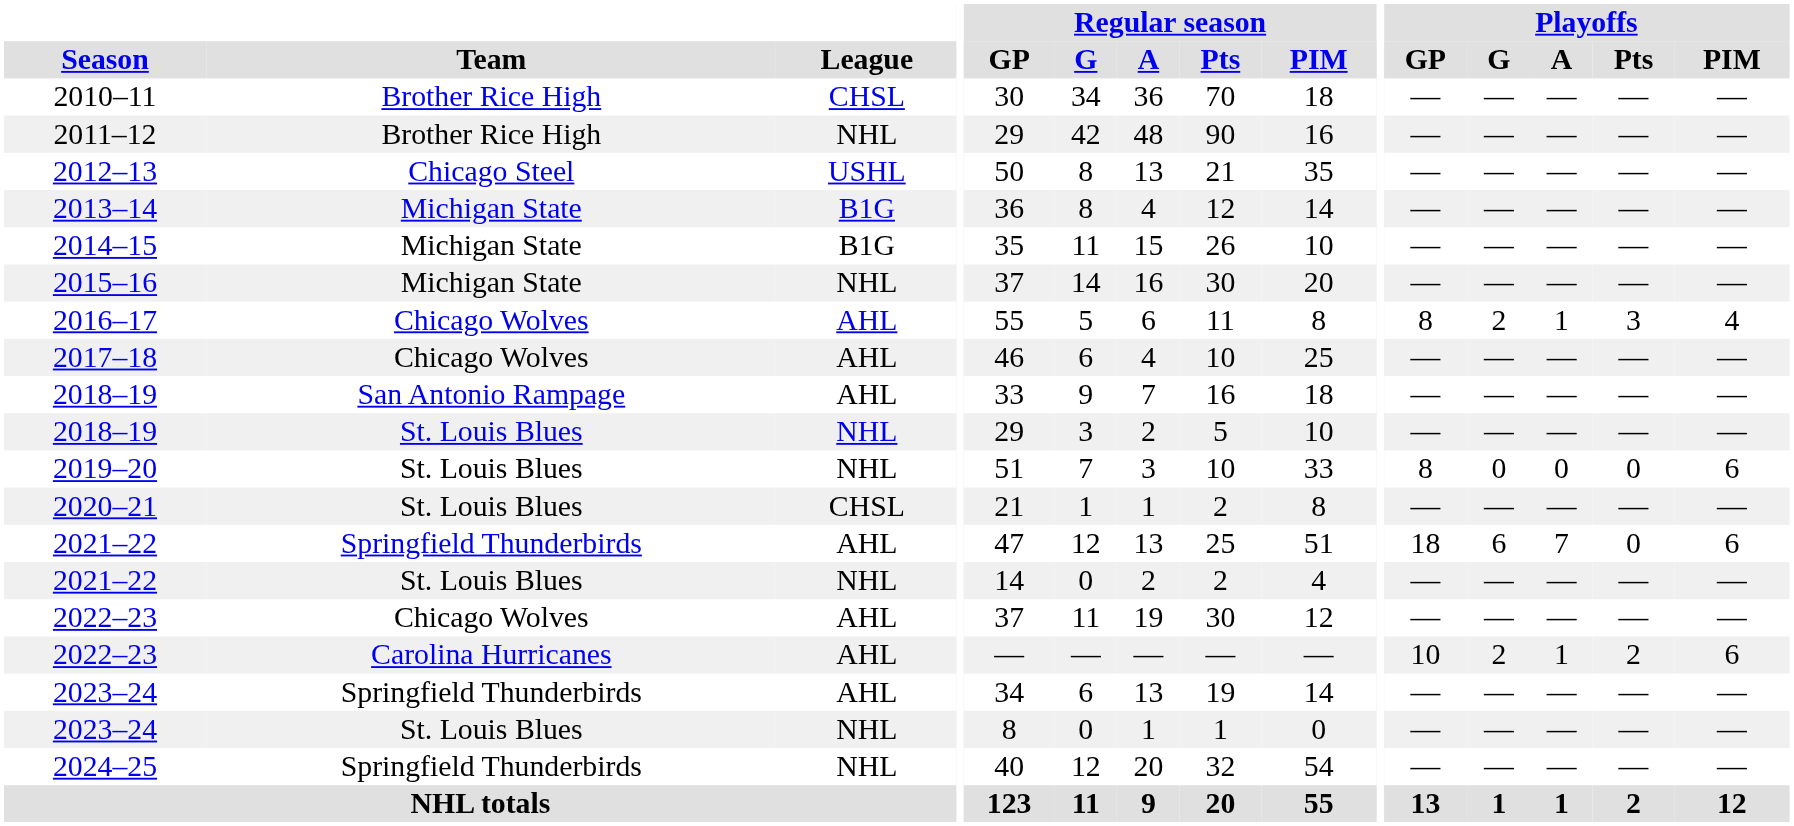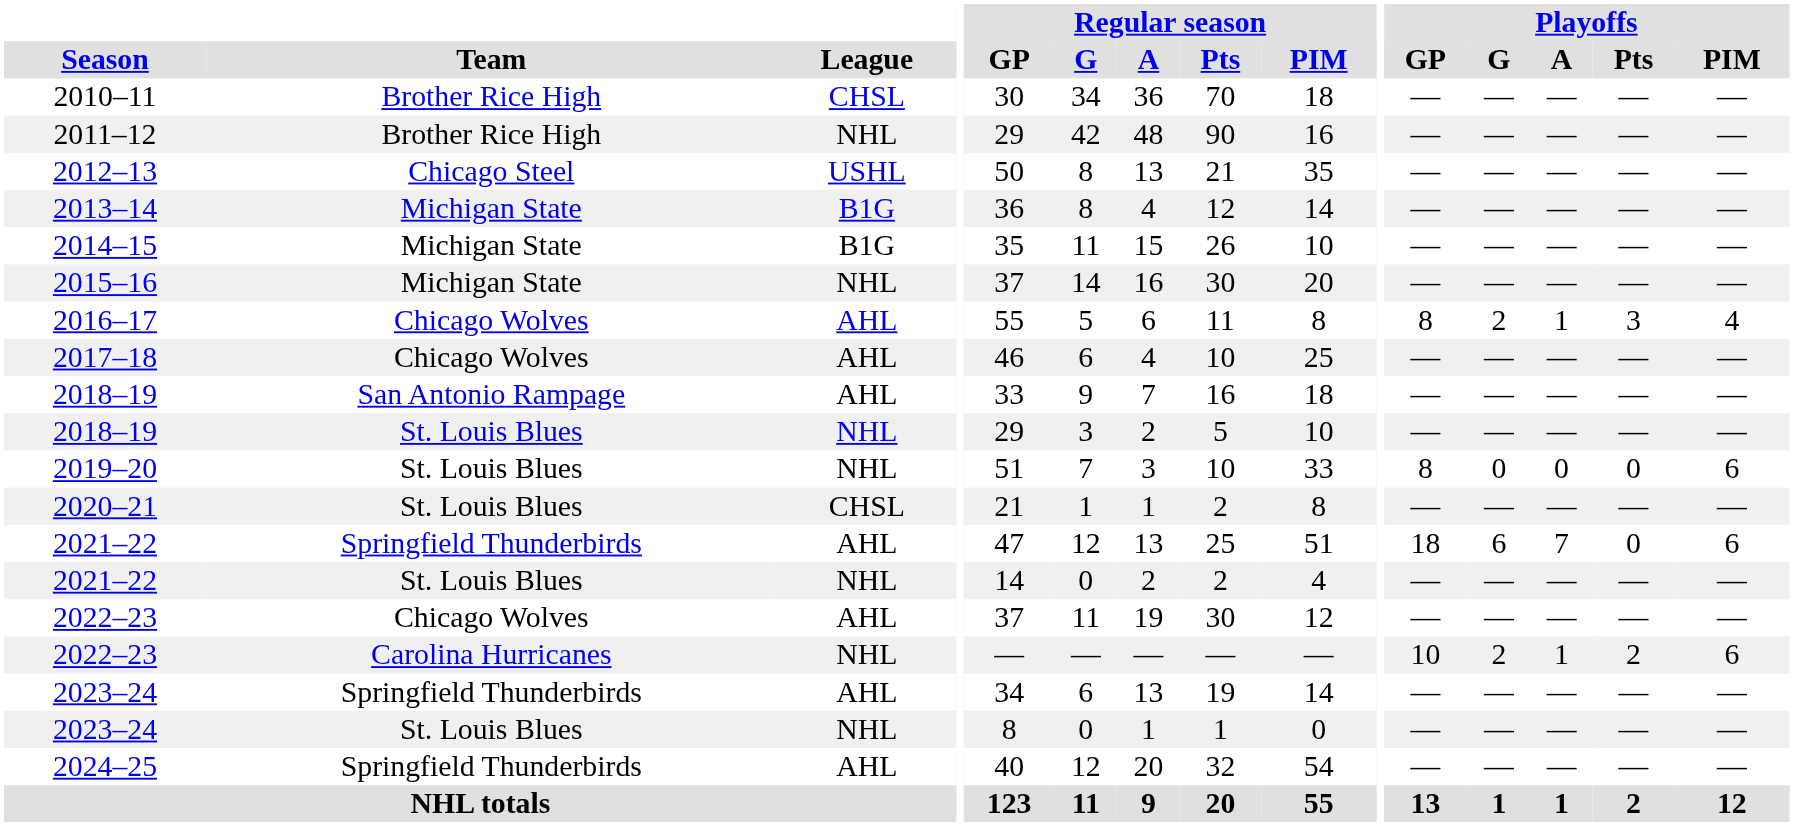 <table border="0" cellpadding="1" cellspacing="0" style="text-align:center; width:60em">
 <tr bgcolor="#e0e0e0">
 <th colspan="3" bgcolor="#ffffff"></th>
 <th rowspan="99" bgcolor="#ffffff"></th>
 <th colspan="5"><a href='#'>Regular season</a></th>
 <th rowspan="99" bgcolor="#ffffff"></th>
 <th colspan="5"><a href='#'>Playoffs</a></th>
 </tr>
 <tr bgcolor="#e0e0e0">
 <th><a href='#'>Season</a></th>
 <th>Team</th>
 <th>League</th>
 <th>GP</th>
 <th><a href='#'>G</a></th>
 <th><a href='#'>A</a></th>
 <th><a href='#'>Pts</a></th>
 <th><a href='#'>PIM</a></th>
 <th>GP</th>
 <th>G</th>
 <th>A</th>
 <th>Pts</th>
 <th>PIM</th>
 </tr>
 <tr>
 <td>2010–11</td>
 <td><a href='#'>Brother Rice High</a></td>
 <td><a href='#'>CHSL</a></td>
 <td>30</td>
 <td>34</td>
 <td>36</td>
 <td>70</td>
 <td>18</td>
 <td>—</td>
 <td>—</td>
 <td>—</td>
 <td>—</td>
 <td>—</td>
 </tr>
 <tr bgcolor="#f0f0f0">
 <td>2011–12</td>
 <td>Brother Rice High</td>
 <td>NHL</td>
 <td>29</td>
 <td>42</td>
 <td>48</td>
 <td>90</td>
 <td>16</td>
 <td>—</td>
 <td>—</td>
 <td>—</td>
 <td>—</td>
 <td>—</td>
 </tr>
 <tr>
 <td><a href='#'>2012–13</a></td>
 <td><a href='#'>Chicago Steel</a></td>
 <td><a href='#'>USHL</a></td>
 <td>50</td>
 <td>8</td>
 <td>13</td>
 <td>21</td>
 <td>35</td>
 <td>—</td>
 <td>—</td>
 <td>—</td>
 <td>—</td>
 <td>—</td>
 </tr>
 <tr bgcolor="#f0f0f0">
 <td><a href='#'>2013–14</a></td>
 <td><a href='#'>Michigan State</a></td>
 <td><a href='#'>B1G</a></td>
 <td>36</td>
 <td>8</td>
 <td>4</td>
 <td>12</td>
 <td>14</td>
 <td>—</td>
 <td>—</td>
 <td>—</td>
 <td>—</td>
 <td>—</td>
 </tr>
 <tr>
 <td><a href='#'>2014–15</a></td>
 <td>Michigan State</td>
 <td>B1G</td>
 <td>35</td>
 <td>11</td>
 <td>15</td>
 <td>26</td>
 <td>10</td>
 <td>—</td>
 <td>—</td>
 <td>—</td>
 <td>—</td>
 <td>—</td>
 </tr>
 <tr bgcolor="#f0f0f0">
 <td><a href='#'>2015–16</a></td>
 <td>Michigan State</td>
 <td>NHL</td>
 <td>37</td>
 <td>14</td>
 <td>16</td>
 <td>30</td>
 <td>20</td>
 <td>—</td>
 <td>—</td>
 <td>—</td>
 <td>—</td>
 <td>—</td>
 </tr>
 <tr>
 <td><a href='#'>2016–17</a></td>
 <td><a href='#'>Chicago Wolves</a></td>
 <td><a href='#'>AHL</a></td>
 <td>55</td>
 <td>5</td>
 <td>6</td>
 <td>11</td>
 <td>8</td>
 <td>8</td>
 <td>2</td>
 <td>1</td>
 <td>3</td>
 <td>4</td>
 </tr>
 <tr bgcolor="#f0f0f0">
 <td><a href='#'>2017–18</a></td>
 <td>Chicago Wolves</td>
 <td>AHL</td>
 <td>46</td>
 <td>6</td>
 <td>4</td>
 <td>10</td>
 <td>25</td>
 <td>—</td>
 <td>—</td>
 <td>—</td>
 <td>—</td>
 <td>—</td>
 </tr>
 <tr>
 <td><a href='#'>2018–19</a></td>
 <td><a href='#'>San Antonio Rampage</a></td>
 <td>AHL</td>
 <td>33</td>
 <td>9</td>
 <td>7</td>
 <td>16</td>
 <td>18</td>
 <td>—</td>
 <td>—</td>
 <td>—</td>
 <td>—</td>
 <td>—</td>
 </tr>
 <tr bgcolor="#f0f0f0">
 <td><a href='#'>2018–19</a></td>
 <td><a href='#'>St. Louis Blues</a></td>
 <td><a href='#'>NHL</a></td>
 <td>29</td>
 <td>3</td>
 <td>2</td>
 <td>5</td>
 <td>10</td>
 <td>—</td>
 <td>—</td>
 <td>—</td>
 <td>—</td>
 <td>—</td>
 </tr>
 <tr>
 <td><a href='#'>2019–20</a></td>
 <td>St. Louis Blues</td>
 <td>NHL</td>
 <td>51</td>
 <td>7</td>
 <td>3</td>
 <td>10</td>
 <td>33</td>
 <td>8</td>
 <td>0</td>
 <td>0</td>
 <td>0</td>
 <td>6</td>
 </tr>
 <tr bgcolor="#f0f0f0">
 <td><a href='#'>2020–21</a></td>
 <td>St. Louis Blues</td>
 <td>CHSL</td>
 <td>21</td>
 <td>1</td>
 <td>1</td>
 <td>2</td>
 <td>8</td>
 <td>—</td>
 <td>—</td>
 <td>—</td>
 <td>—</td>
 <td>—</td>
 </tr>
 <tr>
 <td><a href='#'>2021–22</a></td>
 <td><a href='#'>Springfield Thunderbirds</a></td>
 <td>AHL</td>
 <td>47</td>
 <td>12</td>
 <td>13</td>
 <td>25</td>
 <td>51</td>
 <td>18</td>
 <td>6</td>
 <td>7</td>
 <td>0</td>
 <td>6</td>
 </tr>
 <tr bgcolor="#f0f0f0">
 <td><a href='#'>2021–22</a></td>
 <td>St. Louis Blues</td>
 <td>NHL</td>
 <td>14</td>
 <td>0</td>
 <td>2</td>
 <td>2</td>
 <td>4</td>
 <td>—</td>
 <td>—</td>
 <td>—</td>
 <td>—</td>
 <td>—</td>
 </tr>
 <tr>
 <td><a href='#'>2022–23</a></td>
 <td>Chicago Wolves</td>
 <td>AHL</td>
 <td>37</td>
 <td>11</td>
 <td>19</td>
 <td>30</td>
 <td>12</td>
 <td>—</td>
 <td>—</td>
 <td>—</td>
 <td>—</td>
 <td>—</td>
 </tr>
 <tr bgcolor="#f0f0f0">
 <td><a href='#'>2022–23</a></td>
 <td><a href='#'>Carolina Hurricanes</a></td>
-<td>AHL</td>
+<td>NHL</td>
 <td>—</td>
 <td>—</td>
 <td>—</td>
 <td>—</td>
 <td>—</td>
 <td>10</td>
 <td>2</td>
 <td>1</td>
 <td>2</td>
 <td>6</td>
 </tr>
 <tr>
 <td><a href='#'>2023–24</a></td>
 <td>Springfield Thunderbirds</td>
 <td>AHL</td>
 <td>34</td>
 <td>6</td>
 <td>13</td>
 <td>19</td>
 <td>14</td>
 <td>—</td>
 <td>—</td>
 <td>—</td>
 <td>—</td>
 <td>—</td>
 </tr>
 <tr bgcolor="#f0f0f0">
 <td><a href='#'>2023–24</a></td>
 <td>St. Louis Blues</td>
 <td>NHL</td>
 <td>8</td>
 <td>0</td>
 <td>1</td>
 <td>1</td>
 <td>0</td>
 <td>—</td>
 <td>—</td>
 <td>—</td>
 <td>—</td>
 <td>—</td>
 </tr>
 <tr>
 <td><a href='#'>2024–25</a></td>
 <td>Springfield Thunderbirds</td>
-<td>NHL</td>
+<td>AHL</td>
 <td>40</td>
 <td>12</td>
 <td>20</td>
 <td>32</td>
 <td>54</td>
 <td>—</td>
 <td>—</td>
 <td>—</td>
 <td>—</td>
 <td>—</td>
 </tr>
 <tr bgcolor="#e0e0e0">
 <th colspan="3">NHL totals</th>
 <th>123</th>
 <th>11</th>
 <th>9</th>
 <th>20</th>
 <th>55</th>
 <th>13</th>
 <th>1</th>
 <th>1</th>
 <th>2</th>
 <th>12</th>
 </tr>
 </table>
